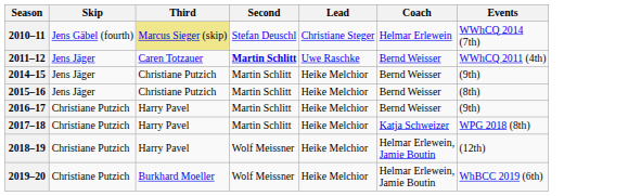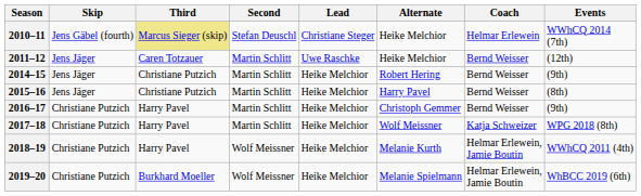 <table class="wikitable">
 <tr>
 <th scope="col" width=60>Season</th>
 <th scope="col">Skip</th>
 <th scope="col">Third</th>
 <th scope="col">Second</th>
 <th scope="col">Lead</th>
+<th scope="col">Alternate</th>
 <th scope="col">Coach</th>
 <th scope="col">Events</th>
 </tr>
 <tr>
 <th scope="row">2010–11</th>
 <td><a href='#'>Jens Gäbel</a> (fourth)</td>
 <td style="background: khaki;"><a href='#'>Marcus Sieger</a> (skip)</td>
 <td><a href='#'>Stefan Deuschl</a></td>
 <td><a href='#'>Christiane Steger</a></td>
+<td>Heike Melchior</td>
 <td><a href='#'>Helmar Erlewein</a></td>
 <td><a href='#'>WWhCQ 2014</a> <br> (7th)</td>
 </tr>
 <tr>
 <th scope="row">2011–12</th>
 <td><a href='#'>Jens Jäger</a></td>
 <td><a href='#'>Caren Totzauer</a></td>
-<td><strong><a href='#'>Martin Schlitt</a></strong></td>
+<td><a href='#'>Martin Schlitt</a></td>
 <td><a href='#'>Uwe Raschke</a></td>
+<td>Heike Melchior</td>
 <td><a href='#'>Bernd Weisser</a></td>
-<td><a href='#'>WWhCQ 2011</a> (4th)</td>
+<td> (12th)</td>
 </tr>
 <tr>
 <th scope="row">2014–15</th>
 <td>Jens Jäger</td>
 <td>Christiane Putzich</td>
 <td>Martin Schlitt</td>
 <td>Heike Melchior</td>
+<td><a href='#'>Robert Hering</a></td>
 <td>Bernd Weisser</td>
 <td> (9th)</td>
 </tr>
 <tr>
 <th scope="row">2015–16</th>
 <td>Jens Jäger</td>
 <td>Christiane Putzich</td>
 <td>Martin Schlitt</td>
 <td>Heike Melchior</td>
+<td><a href='#'>Harry Pavel</a></td>
 <td>Bernd Weisser</td>
 <td> (8th)</td>
 </tr>
 <tr>
 <th scope="row">2016–17</th>
 <td>Christiane Putzich</td>
 <td>Harry Pavel</td>
 <td>Martin Schlitt</td>
 <td>Heike Melchior</td>
+<td><a href='#'>Christoph Gemmer</a></td>
 <td>Bernd Weisser</td>
 <td> (9th)</td>
 </tr>
 <tr>
 <th scope="row">2017–18</th>
 <td>Christiane Putzich</td>
 <td>Harry Pavel</td>
 <td>Martin Schlitt</td>
 <td>Heike Melchior</td>
+<td><a href='#'>Wolf Meissner</a></td>
 <td><a href='#'>Katja Schweizer</a></td>
 <td><a href='#'>WPG 2018</a> (8th)</td>
 </tr>
 <tr>
 <th scope="row">2018–19</th>
 <td>Christiane Putzich</td>
 <td>Harry Pavel</td>
 <td>Wolf Meissner</td>
 <td>Heike Melchior</td>
+<td><a href='#'>Melanie Kurth</a></td>
 <td>Helmar Erlewein,<br><a href='#'>Jamie Boutin</a></td>
-<td> (12th)</td>
+<td><a href='#'>WWhCQ 2011</a> (4th)</td>
 </tr>
 <tr>
 <th scope="row">2019–20</th>
 <td>Christiane Putzich</td>
 <td><a href='#'>Burkhard Moeller</a></td>
 <td>Wolf Meissner</td>
 <td>Heike Melchior</td>
+<td><a href='#'>Melanie Spielmann</a></td>
 <td>Helmar Erlewein,<br>Jamie Boutin</td>
 <td><a href='#'>WhBCC 2019</a> (6th)</td>
 </tr>
 </table>
